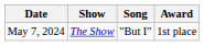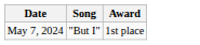 <table class="wikitable">
 <tr>
 <th scope="col">Date</th>
-<th>Show</th>
 <th>Song</th>
 <th>Award</th>
 </tr>
 <tr>
 <td>May 7, 2024</td>
-<td><em><a href='#'>The Show</a></em></td>
 <td>"But I"</td>
 <td>1st place</td>
 </tr>
 </table>
